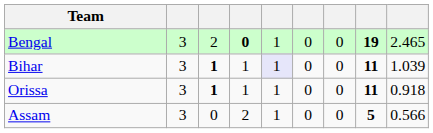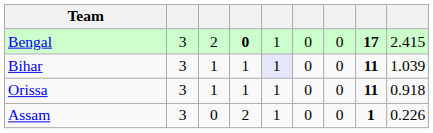 <table class="wikitable" style="text-align:center">
 <tr>
 <th style="width:160px">Team</th>
 <th style="width:25px"></th>
 <th style="width:25px"></th>
 <th style="width:25px"></th>
 <th style="width:25px"></th>
 <th style="width:25px"></th>
 <th style="width:25px"></th>
 <th style="width:25px"></th>
 <th style="width:25px;"></th>
 </tr>
 <tr style="background:#cfc;">
 <td style="text-align:left"><a href='#'>Bengal</a></td>
 <td>3</td>
 <td>2</td>
 <td><strong>0</strong></td>
 <td>1</td>
 <td>0</td>
 <td>0</td>
-<td><strong>19</strong></td>
-<td>2.465</td>
+<td><strong>17</strong></td>
+<td>2.415</td>
 </tr>
 <tr>
 <td style="text-align:left"><a href='#'>Bihar</a></td>
 <td>3</td>
-<td><strong>1</strong></td>
+<td>1</td>
 <td>1</td>
 <td style="background: lavender;">1</td>
 <td>0</td>
 <td>0</td>
 <td><strong>11</strong></td>
 <td>1.039</td>
 </tr>
 <tr>
 <td style="text-align:left"><a href='#'>Orissa</a></td>
 <td>3</td>
-<td><strong>1</strong></td>
+<td>1</td>
 <td>1</td>
 <td>1</td>
 <td>0</td>
 <td>0</td>
 <td><strong>11</strong></td>
 <td>0.918</td>
 </tr>
 <tr>
 <td style="text-align:left"><a href='#'>Assam</a></td>
 <td>3</td>
 <td>0</td>
 <td>2</td>
 <td>1</td>
 <td>0</td>
 <td>0</td>
-<td><strong>5</strong></td>
-<td>0.566</td>
+<td><strong>1</strong></td>
+<td>0.226</td>
 </tr>
 </table>
